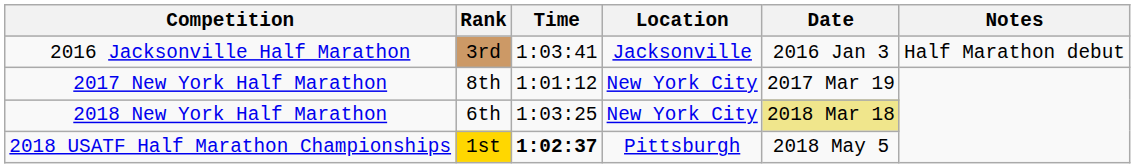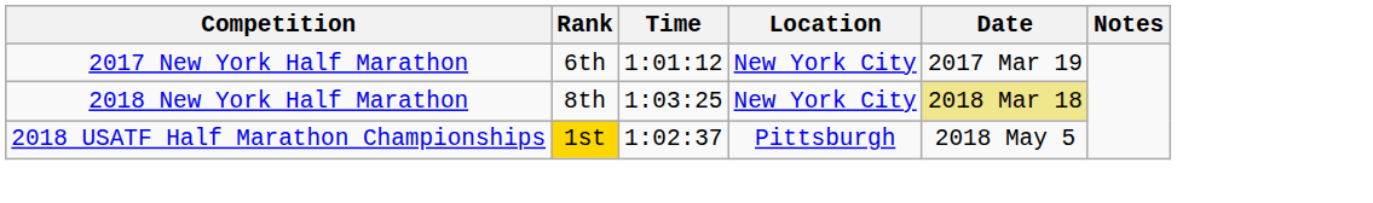 <table class="wikitable sortable">
 <tr>
 <th>Competition</th>
 <th>Rank</th>
 <th>Time</th>
 <th>Location</th>
 <th>Date</th>
 <th>Notes</th>
 </tr>
 <tr align=center>
-<td>2016 <a href='#'>Jacksonville Half Marathon</a></td>
-<td style="background:#c96;">3rd</td>
-<td>1:03:41</td>
-<td><a href='#'>Jacksonville</a></td>
-<td>2016 Jan 3</td>
-<td>Half Marathon debut</td>
-</tr>
-<tr align=center>
 <td><a href='#'>2017 New York Half Marathon</a></td>
-<td>8th</td>
+<td>6th</td>
 <td>1:01:12</td>
 <td><a href='#'>New York City</a></td>
 <td>2017 Mar 19</td>
 </tr>
 <tr align=center>
 <td><a href='#'>2018 New York Half Marathon</a></td>
-<td>6th</td>
+<td>8th</td>
 <td>1:03:25</td>
 <td><a href='#'>New York City</a></td>
 <td style="background: khaki;">2018 Mar 18</td>
 </tr>
 <tr align=center>
 <td><a href='#'>2018 USATF Half Marathon Championships</a></td>
 <td style="background:gold;">1st</td>
-<td><strong>1:02:37</strong></td>
+<td>1:02:37</td>
 <td><a href='#'>Pittsburgh</a></td>
 <td>2018 May 5</td>
 </tr>
 </table>
